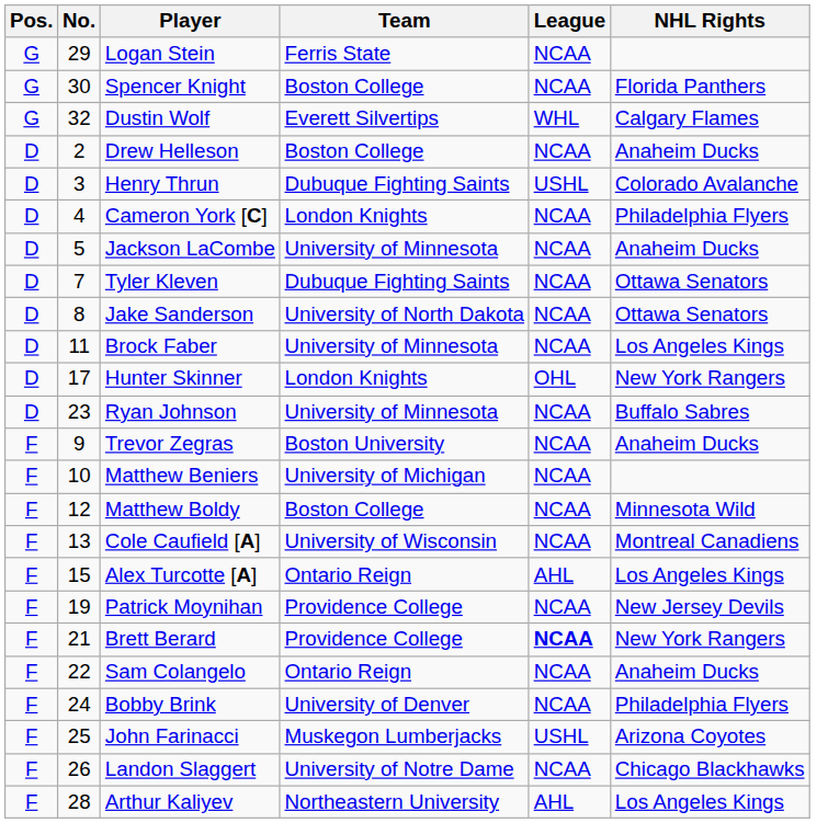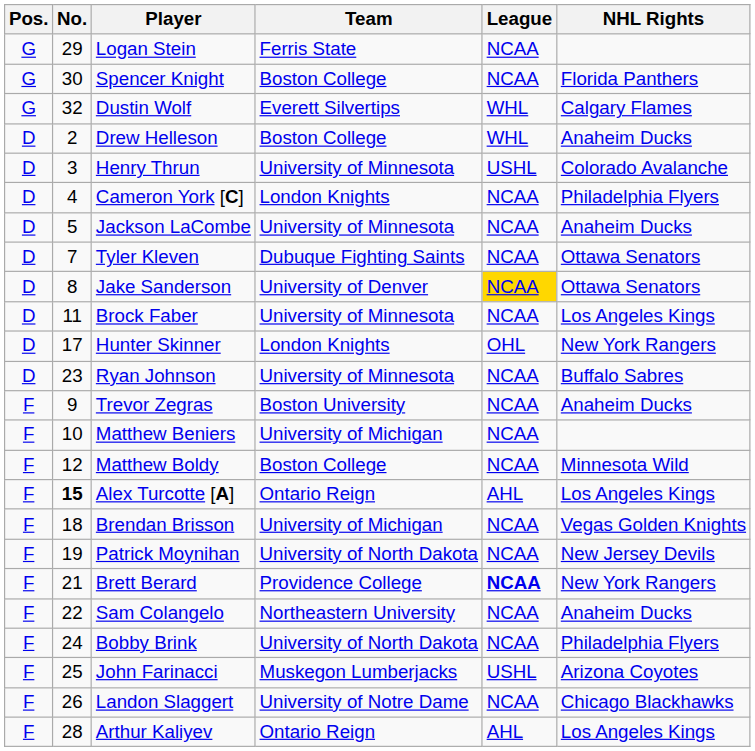 <table class="wikitable sortable">
 <tr>
 <th>Pos.</th>
 <th>No.</th>
 <th>Player</th>
 <th>Team</th>
 <th>League</th>
 <th>NHL Rights</th>
 </tr>
 <tr>
 <td style="text-align:center;"><a href='#'>G</a></td>
 <td style="text-align:center;">29</td>
 <td><a href='#'>Logan Stein</a></td>
 <td> <a href='#'>Ferris State</a></td>
 <td> <a href='#'>NCAA</a></td>
 <td></td>
 </tr>
 <tr>
 <td style="text-align:center;"><a href='#'>G</a></td>
 <td style="text-align:center;">30</td>
 <td><a href='#'>Spencer Knight</a></td>
 <td> <a href='#'>Boston College</a></td>
 <td> <a href='#'>NCAA</a></td>
 <td><a href='#'>Florida Panthers</a></td>
 </tr>
 <tr>
 <td style="text-align:center;"><a href='#'>G</a></td>
 <td style="text-align:center;">32</td>
 <td><a href='#'>Dustin Wolf</a></td>
 <td> <a href='#'>Everett Silvertips</a></td>
 <td> <a href='#'>WHL</a></td>
 <td><a href='#'>Calgary Flames</a></td>
 </tr>
 <tr>
 <td style="text-align:center;"><a href='#'>D</a></td>
 <td style="text-align:center;">2</td>
 <td><a href='#'>Drew Helleson</a></td>
 <td> <a href='#'>Boston College</a></td>
-<td> <a href='#'>NCAA</a></td>
+<td> <a href='#'>WHL</a></td>
 <td><a href='#'>Anaheim Ducks</a></td>
 </tr>
 <tr>
 <td style="text-align:center;"><a href='#'>D</a></td>
 <td style="text-align:center;">3</td>
 <td><a href='#'>Henry Thrun</a></td>
-<td> <a href='#'>Dubuque Fighting Saints</a></td>
+<td> <a href='#'>University of Minnesota</a></td>
 <td> <a href='#'>USHL</a></td>
 <td><a href='#'>Colorado Avalanche</a></td>
 </tr>
 <tr>
 <td style="text-align:center;"><a href='#'>D</a></td>
 <td style="text-align:center;">4</td>
 <td><a href='#'>Cameron York</a> [<strong>C</strong>]</td>
 <td> <a href='#'>London Knights</a></td>
 <td> <a href='#'>NCAA</a></td>
 <td><a href='#'>Philadelphia Flyers</a></td>
 </tr>
 <tr>
 <td style="text-align:center;"><a href='#'>D</a></td>
 <td style="text-align:center;">5</td>
 <td><a href='#'>Jackson LaCombe</a></td>
 <td> <a href='#'>University of Minnesota</a></td>
 <td> <a href='#'>NCAA</a></td>
 <td><a href='#'>Anaheim Ducks</a></td>
 </tr>
 <tr>
 <td style="text-align:center;"><a href='#'>D</a></td>
 <td style="text-align:center;">7</td>
 <td><a href='#'>Tyler Kleven</a></td>
 <td> <a href='#'>Dubuque Fighting Saints</a></td>
 <td> <a href='#'>NCAA</a></td>
 <td><a href='#'>Ottawa Senators</a></td>
 </tr>
 <tr>
 <td style="text-align:center;"><a href='#'>D</a></td>
 <td style="text-align:center;">8</td>
 <td><a href='#'>Jake Sanderson</a></td>
-<td> <a href='#'>University of North Dakota</a></td>
-<td> <a href='#'>NCAA</a></td>
+<td> <a href='#'>University of Denver</a></td>
+<td style="background: gold;"> <a href='#'>NCAA</a></td>
 <td><a href='#'>Ottawa Senators</a></td>
 </tr>
 <tr>
 <td style="text-align:center;"><a href='#'>D</a></td>
 <td style="text-align:center;">11</td>
 <td><a href='#'>Brock Faber</a></td>
 <td> <a href='#'>University of Minnesota</a></td>
 <td> <a href='#'>NCAA</a></td>
 <td><a href='#'>Los Angeles Kings</a></td>
 </tr>
 <tr>
 <td style="text-align:center;"><a href='#'>D</a></td>
 <td style="text-align:center;">17</td>
 <td><a href='#'>Hunter Skinner</a></td>
 <td> <a href='#'>London Knights</a></td>
 <td> <a href='#'>OHL</a></td>
 <td><a href='#'>New York Rangers</a></td>
 </tr>
 <tr>
 <td style="text-align:center;"><a href='#'>D</a></td>
 <td style="text-align:center;">23</td>
 <td><a href='#'>Ryan Johnson</a></td>
 <td> <a href='#'>University of Minnesota</a></td>
 <td> <a href='#'>NCAA</a></td>
 <td><a href='#'>Buffalo Sabres</a></td>
 </tr>
 <tr>
 <td style="text-align:center;"><a href='#'>F</a></td>
 <td style="text-align:center;">9</td>
 <td><a href='#'>Trevor Zegras</a></td>
 <td> <a href='#'>Boston University</a></td>
 <td> <a href='#'>NCAA</a></td>
 <td><a href='#'>Anaheim Ducks</a></td>
 </tr>
 <tr>
 <td style="text-align:center;"><a href='#'>F</a></td>
 <td style="text-align:center;">10</td>
 <td><a href='#'>Matthew Beniers</a></td>
 <td> <a href='#'>University of Michigan</a></td>
 <td> <a href='#'>NCAA</a></td>
 <td></td>
 </tr>
 <tr>
 <td style="text-align:center;"><a href='#'>F</a></td>
 <td style="text-align:center;">12</td>
 <td><a href='#'>Matthew Boldy</a></td>
 <td> <a href='#'>Boston College</a></td>
 <td> <a href='#'>NCAA</a></td>
 <td><a href='#'>Minnesota Wild</a></td>
 </tr>
 <tr>
 <td style="text-align:center;"><a href='#'>F</a></td>
-<td style="text-align:center;">13</td>
-<td><a href='#'>Cole Caufield</a> [<strong>A</strong>]</td>
-<td> <a href='#'>University of Wisconsin</a></td>
-<td> <a href='#'>NCAA</a></td>
-<td><a href='#'>Montreal Canadiens</a></td>
-</tr>
-<tr>
-<td style="text-align:center;"><a href='#'>F</a></td>
-<td style="text-align:center;">15</td>
+<td style="text-align:center;"><strong>15</strong></td>
 <td><a href='#'>Alex Turcotte</a> [<strong>A</strong>]</td>
 <td> <a href='#'>Ontario Reign</a></td>
 <td><span></span> <a href='#'>AHL</a></td>
 <td><a href='#'>Los Angeles Kings</a></td>
 </tr>
 <tr>
 <td style="text-align:center;"><a href='#'>F</a></td>
+<td style="text-align:center;">18</td>
+<td><a href='#'>Brendan Brisson</a></td>
+<td> <a href='#'>University of Michigan</a></td>
+<td> <a href='#'>NCAA</a></td>
+<td><a href='#'>Vegas Golden Knights</a></td>
+</tr>
+<tr>
+<td style="text-align:center;"><a href='#'>F</a></td>
 <td style="text-align:center;">19</td>
 <td><a href='#'>Patrick Moynihan</a></td>
-<td> <a href='#'>Providence College</a></td>
+<td> <a href='#'>University of North Dakota</a></td>
 <td> <a href='#'>NCAA</a></td>
 <td><a href='#'>New Jersey Devils</a></td>
 </tr>
 <tr>
 <td style="text-align:center;"><a href='#'>F</a></td>
 <td style="text-align:center;">21</td>
 <td><a href='#'>Brett Berard</a></td>
 <td> <a href='#'>Providence College</a></td>
 <td><strong> <a href='#'>NCAA</a></strong></td>
 <td><a href='#'>New York Rangers</a></td>
 </tr>
 <tr>
 <td style="text-align:center;"><a href='#'>F</a></td>
 <td style="text-align:center;">22</td>
 <td><a href='#'>Sam Colangelo</a></td>
-<td> <a href='#'>Ontario Reign</a></td>
+<td> <a href='#'>Northeastern University</a></td>
 <td> <a href='#'>NCAA</a></td>
 <td><a href='#'>Anaheim Ducks</a></td>
 </tr>
 <tr>
 <td style="text-align:center;"><a href='#'>F</a></td>
 <td style="text-align:center;">24</td>
 <td><a href='#'>Bobby Brink</a></td>
-<td> <a href='#'>University of Denver</a></td>
+<td> <a href='#'>University of North Dakota</a></td>
 <td> <a href='#'>NCAA</a></td>
 <td><a href='#'>Philadelphia Flyers</a></td>
 </tr>
 <tr>
 <td style="text-align:center;"><a href='#'>F</a></td>
 <td style="text-align:center;">25</td>
 <td><a href='#'>John Farinacci</a></td>
 <td> <a href='#'>Muskegon Lumberjacks</a></td>
 <td> <a href='#'>USHL</a></td>
 <td><a href='#'>Arizona Coyotes</a></td>
 </tr>
 <tr>
 <td style="text-align:center;"><a href='#'>F</a></td>
 <td style="text-align:center;">26</td>
 <td><a href='#'>Landon Slaggert</a></td>
 <td> <a href='#'>University of Notre Dame</a></td>
 <td> <a href='#'>NCAA</a></td>
 <td><a href='#'>Chicago Blackhawks</a></td>
 </tr>
 <tr>
 <td style="text-align:center;"><a href='#'>F</a></td>
 <td style="text-align:center;">28</td>
 <td><a href='#'>Arthur Kaliyev</a></td>
-<td> <a href='#'>Northeastern University</a></td>
+<td> <a href='#'>Ontario Reign</a></td>
 <td><span></span> <a href='#'>AHL</a></td>
 <td><a href='#'>Los Angeles Kings</a></td>
 </tr>
 </table>
